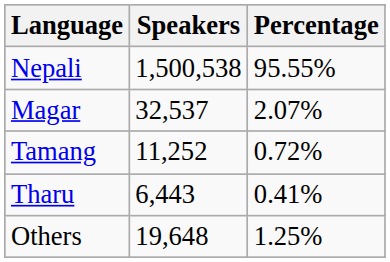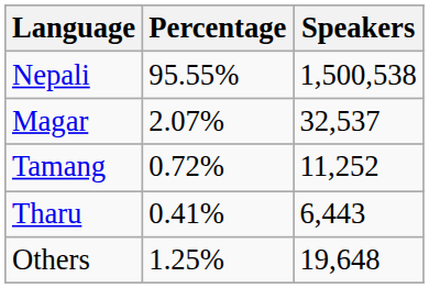 <table class="wikitable">
 <tr>
 <th>Language</th>
+<th>Percentage</th>
 <th>Speakers</th>
-<th>Percentage</th>
 </tr>
 <tr>
 <td><a href='#'>Nepali</a></td>
+<td>95.55%</td>
 <td>1,500,538</td>
-<td>95.55%</td>
 </tr>
 <tr>
 <td><a href='#'>Magar</a></td>
+<td>2.07%</td>
 <td>32,537</td>
-<td>2.07%</td>
 </tr>
 <tr>
 <td><a href='#'>Tamang</a></td>
+<td>0.72%</td>
 <td>11,252</td>
-<td>0.72%</td>
 </tr>
 <tr>
 <td><a href='#'>Tharu</a></td>
+<td>0.41%</td>
 <td>6,443</td>
-<td>0.41%</td>
 </tr>
 <tr>
 <td>Others</td>
+<td>1.25%</td>
 <td>19,648</td>
-<td>1.25%</td>
 </tr>
 </table>
